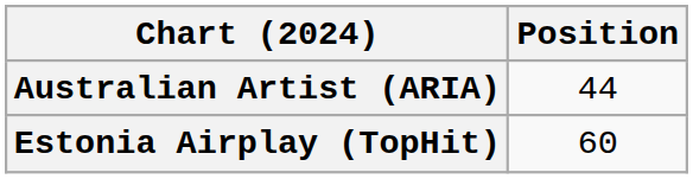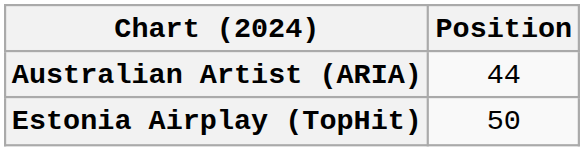 <table class="wikitable sortable plainrowheaders" style="text-align:center">
 <tr>
 <th scope="col">Chart (2024)</th>
 <th scope="col">Position</th>
 </tr>
 <tr>
 <th scope="row">Australian Artist (ARIA)</th>
 <td>44</td>
 </tr>
 <tr>
 <th scope="row">Estonia Airplay (TopHit)</th>
-<td>60</td>
+<td>50</td>
 </tr>
 </table>
